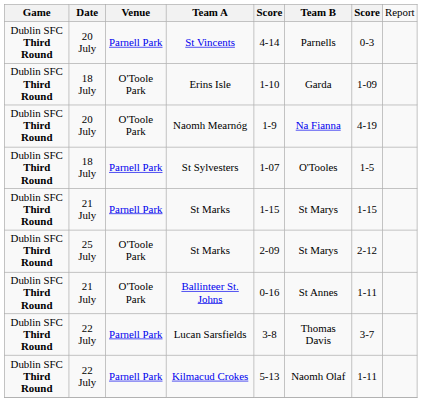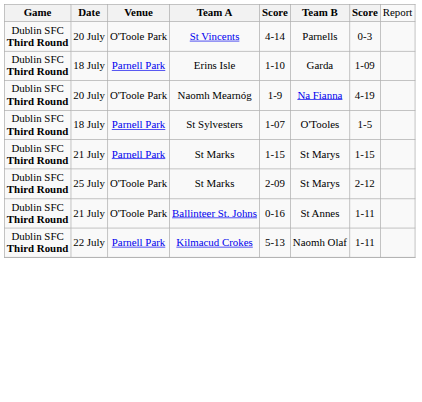 <table class="wikitable" style="text-align:center">
 <tr>
 <th>Game</th>
 <th>Date</th>
 <th>Venue</th>
 <th>Team A</th>
 <th>Score</th>
 <th>Team B</th>
 <th>Score</th>
 <td>Report</td>
 </tr>
 <tr>
 <td>Dublin SFC<br><strong>Third Round</strong></td>
 <td>20 July</td>
-<td><a href='#'>Parnell Park</a></td>
+<td>O'Toole Park</td>
 <td><a href='#'>St Vincents</a></td>
 <td>4-14</td>
 <td>Parnells</td>
 <td>0-3</td>
 <td></td>
 </tr>
 <tr>
 <td>Dublin SFC<br><strong>Third Round</strong></td>
 <td>18 July</td>
-<td>O'Toole Park</td>
+<td><a href='#'>Parnell Park</a></td>
 <td>Erins Isle</td>
 <td>1-10</td>
 <td>Garda</td>
 <td>1-09</td>
 <td></td>
 </tr>
 <tr>
 <td>Dublin SFC<br><strong>Third Round</strong></td>
 <td>20 July</td>
 <td>O'Toole Park</td>
 <td>Naomh Mearnóg</td>
 <td>1-9</td>
 <td><a href='#'>Na Fianna</a></td>
 <td>4-19</td>
 <td></td>
 </tr>
 <tr>
 <td>Dublin SFC<br><strong>Third Round</strong></td>
 <td>18 July</td>
 <td><a href='#'>Parnell Park</a></td>
 <td>St Sylvesters</td>
 <td>1-07</td>
 <td>O'Tooles</td>
 <td>1-5</td>
 <td></td>
 </tr>
 <tr>
 <td>Dublin SFC<br><strong>Third Round</strong></td>
 <td>21 July</td>
 <td><a href='#'>Parnell Park</a></td>
 <td>St Marks</td>
 <td>1-15</td>
 <td>St Marys</td>
 <td>1-15</td>
 <td></td>
 </tr>
 <tr>
 <td>Dublin SFC<br><strong>Third Round</strong></td>
 <td>25 July</td>
 <td>O'Toole Park</td>
 <td>St Marks</td>
 <td>2-09</td>
 <td>St Marys</td>
 <td>2-12</td>
 <td></td>
 </tr>
 <tr>
 <td>Dublin SFC<br><strong>Third Round</strong></td>
 <td>21 July</td>
 <td>O'Toole Park</td>
 <td><a href='#'>Ballinteer St. Johns</a></td>
 <td>0-16</td>
 <td>St Annes</td>
 <td>1-11</td>
 <td></td>
 </tr>
 <tr>
 <td>Dublin SFC<br><strong>Third Round</strong></td>
 <td>22 July</td>
 <td><a href='#'>Parnell Park</a></td>
-<td>Lucan Sarsfields</td>
-<td>3-8</td>
-<td>Thomas Davis</td>
-<td>3-7</td>
-<td></td>
-</tr>
-<tr>
-<td>Dublin SFC<br><strong>Third Round</strong></td>
-<td>22 July</td>
-<td><a href='#'>Parnell Park</a></td>
 <td><a href='#'>Kilmacud Crokes</a></td>
 <td>5-13</td>
 <td>Naomh Olaf</td>
 <td>1-11</td>
 <td></td>
 </tr>
 <tr>
 </tr>
 </table>
